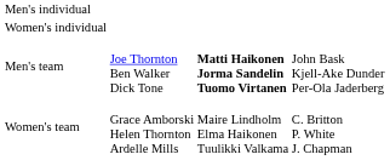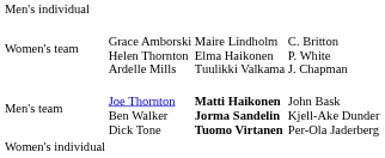 <table>
 <tr>
 <td>Men's individual</td>
 <td></td>
 <td></td>
 <td></td>
 </tr>
 <tr>
-<td>Women's individual</td>
-<td></td>
-<td></td>
-<td></td>
+<td>Women's team</td>
+<td> <br> Grace Amborski <br> Helen Thornton <br> Ardelle Mills</td>
+<td> <br> Maire Lindholm <br> Elma Haikonen <br> Tuulikki Valkama</td>
+<td> <br> C. Britton <br> P. White <br> J. Chapman</td>
 </tr>
 <tr>
 <td>Men's team</td>
 <td> <br> <a href='#'>Joe Thornton</a> <br> Ben Walker <br> Dick Tone</td>
 <td><strong> <br> Matti Haikonen <br> Jorma Sandelin <br> Tuomo Virtanen</strong></td>
 <td> <br> John Bask <br> Kjell-Ake Dunder <br> Per-Ola Jaderberg</td>
 </tr>
 <tr>
-<td>Women's team</td>
-<td> <br> Grace Amborski <br> Helen Thornton <br> Ardelle Mills</td>
-<td> <br> Maire Lindholm <br> Elma Haikonen <br> Tuulikki Valkama</td>
-<td> <br> C. Britton <br> P. White <br> J. Chapman</td>
+<td>Women's individual</td>
+<td></td>
+<td></td>
+<td></td>
 </tr>
 <tr>
 </tr>
 </table>
